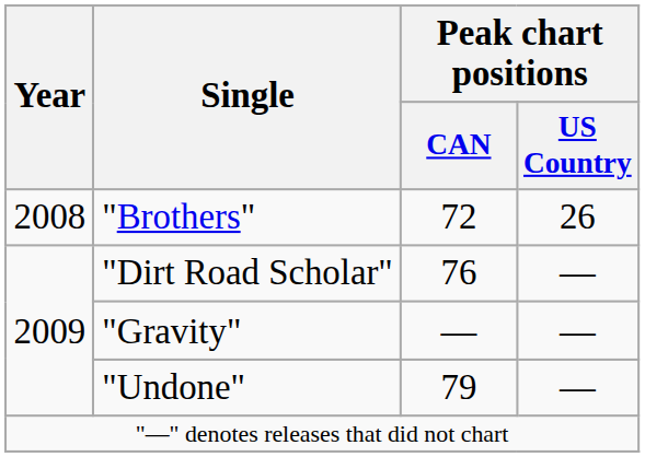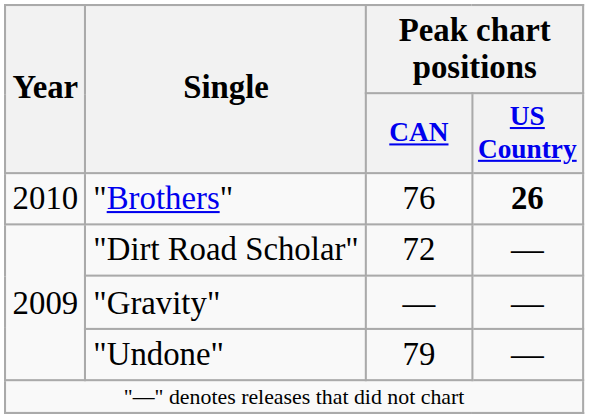 <table class="wikitable" style="text-align:center;">
 <tr>
 <th rowspan="2">Year</th>
 <th rowspan="2">Single</th>
 <th colspan="2">Peak chart<br>positions</th>
 </tr>
 <tr style="font-size:smaller;">
 <th width="45"><a href='#'>CAN</a></th>
 <th width="45"><a href='#'>US Country</a></th>
 </tr>
 <tr>
-<td>2008</td>
+<td>2010</td>
 <td align="left">"<a href='#'>Brothers</a>"</td>
-<td>72</td>
-<td>26</td>
+<td>76</td>
+<td><strong>26</strong></td>
 </tr>
 <tr>
 <td rowspan="3">2009</td>
 <td align="left">"Dirt Road Scholar"</td>
-<td>76</td>
+<td>72</td>
 <td>—</td>
 </tr>
 <tr>
 <td align="left">"Gravity"</td>
 <td>—</td>
 <td>—</td>
 </tr>
 <tr>
 <td align="left">"Undone"</td>
 <td>79</td>
 <td>—</td>
 </tr>
 <tr>
 <td colspan="4" style="font-size:8pt">"—" denotes releases that did not chart</td>
 </tr>
 <tr>
 </tr>
 </table>
